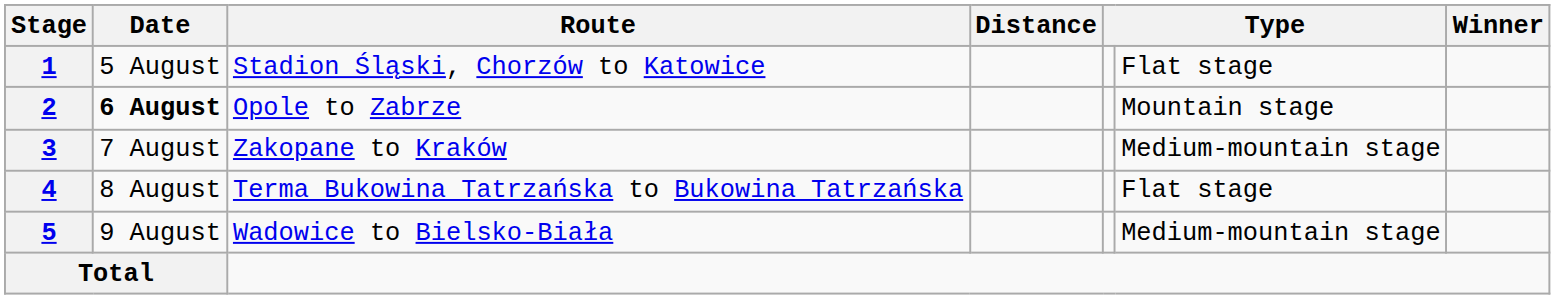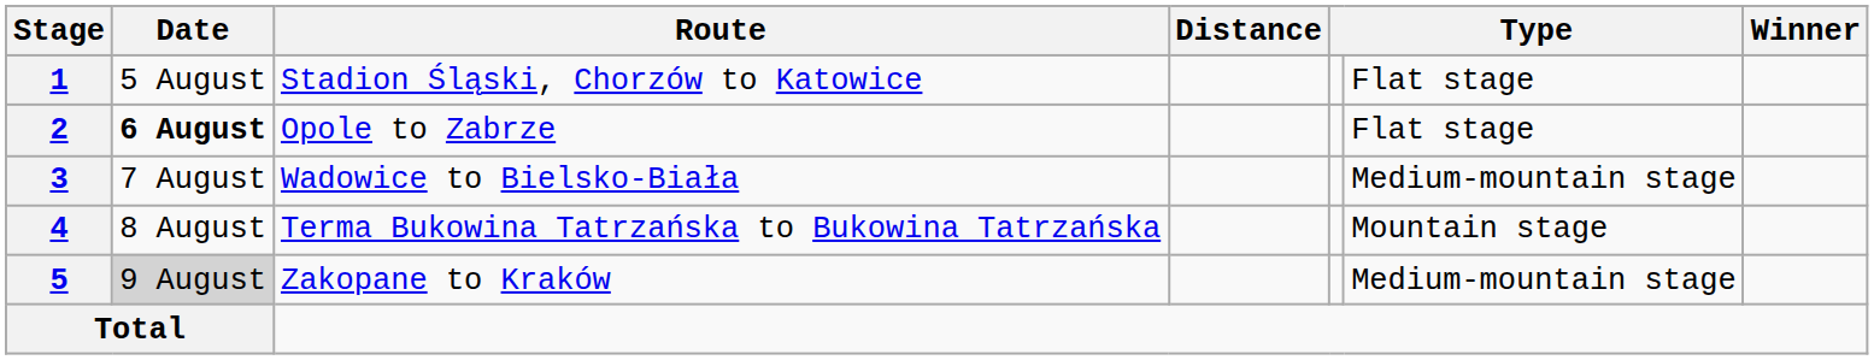 <table class="wikitable">
 <tr>
 <th>Stage</th>
 <th>Date</th>
 <th>Route</th>
 <th>Distance</th>
 <th colspan="2">Type</th>
 <th>Winner</th>
 </tr>
 <tr>
 <th scope="row"><a href='#'>1</a></th>
 <td align=right>5 August</td>
 <td><a href='#'>Stadion Śląski</a>, <a href='#'>Chorzów</a> to <a href='#'>Katowice</a></td>
 <td style="text-align:right;"></td>
 <td></td>
 <td>Flat stage</td>
 <td></td>
 </tr>
 <tr>
 <th scope="row"><a href='#'>2</a></th>
 <td align=right><strong>6 August</strong></td>
 <td><a href='#'>Opole</a> to <a href='#'>Zabrze</a></td>
 <td style="text-align:right;"></td>
 <td></td>
-<td>Mountain stage</td>
+<td>Flat stage</td>
 <td></td>
 </tr>
 <tr>
 <th scope="row"><a href='#'>3</a></th>
 <td align=right>7 August</td>
-<td><a href='#'>Zakopane</a> to <a href='#'>Kraków</a></td>
+<td><a href='#'>Wadowice</a> to <a href='#'>Bielsko-Biała</a></td>
 <td style="text-align:right;"></td>
 <td></td>
 <td>Medium-mountain stage</td>
 <td></td>
 </tr>
 <tr>
 <th scope="row"><a href='#'>4</a></th>
 <td align=right>8 August</td>
 <td><a href='#'>Terma Bukowina Tatrzańska</a> to <a href='#'>Bukowina Tatrzańska</a></td>
 <td style="text-align:right;"></td>
 <td></td>
-<td>Flat stage</td>
+<td>Mountain stage</td>
 <td></td>
 </tr>
 <tr>
 <th scope="row"><a href='#'>5</a></th>
-<td align=right>9 August</td>
-<td><a href='#'>Wadowice</a> to <a href='#'>Bielsko-Biała</a></td>
+<td align=right style="background: lightgrey;">9 August</td>
+<td><a href='#'>Zakopane</a> to <a href='#'>Kraków</a></td>
 <td style="text-align:right;"></td>
 <td></td>
 <td>Medium-mountain stage</td>
 <td></td>
 </tr>
 <tr>
 <th colspan="2">Total</th>
 <td colspan="5" style="text-align:center;"></td>
 </tr>
 </table>
